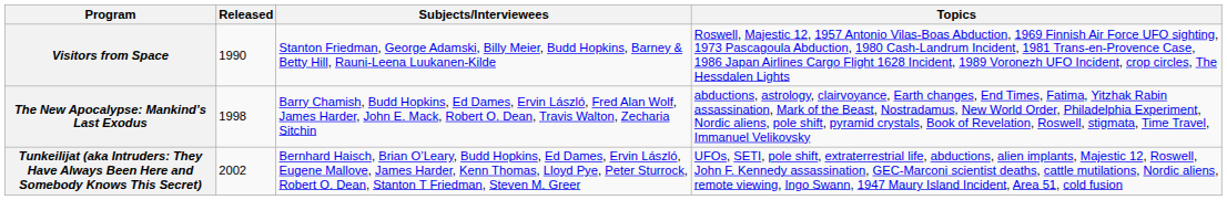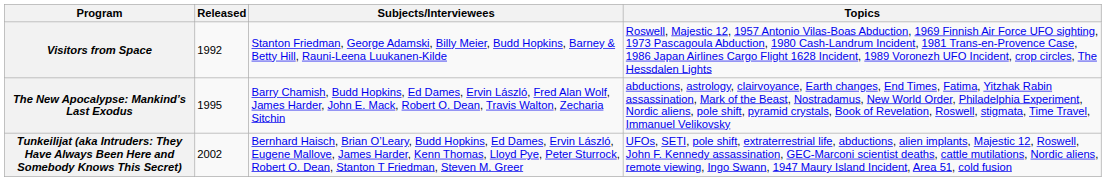 <table class="wikitable">
 <tr>
 <th>Program</th>
 <th>Released</th>
 <th>Subjects/Interviewees</th>
 <th>Topics</th>
 </tr>
 <tr>
 <th><strong><em>Visitors from Space</em></strong></th>
-<td>1990</td>
+<td>1992</td>
 <td><a href='#'>Stanton Friedman</a>, <a href='#'>George Adamski</a>, <a href='#'>Billy Meier</a>, <a href='#'>Budd Hopkins</a>, <a href='#'>Barney & Betty Hill</a>, <a href='#'>Rauni-Leena Luukanen-Kilde</a></td>
 <td><a href='#'>Roswell</a>, <a href='#'>Majestic 12</a>, <a href='#'>1957 Antonio Vilas-Boas Abduction</a>, <a href='#'>1969 Finnish Air Force UFO sighting</a>, <a href='#'>1973 Pascagoula Abduction</a>, <a href='#'>1980 Cash-Landrum Incident</a>, <a href='#'>1981 Trans-en-Provence Case</a>, <a href='#'>1986 Japan Airlines Cargo Flight 1628 Incident</a>, <a href='#'>1989 Voronezh UFO Incident</a>, <a href='#'>crop circles</a>, <a href='#'>The Hessdalen Lights</a></td>
 </tr>
 <tr>
 <th><em>The New Apocalypse: Mankind’s Last Exodus</em></th>
-<td>1998</td>
+<td>1995</td>
 <td><a href='#'>Barry Chamish</a>, <a href='#'>Budd Hopkins</a>, <a href='#'>Ed Dames</a>, <a href='#'>Ervin László</a>, <a href='#'>Fred Alan Wolf</a>, <a href='#'>James Harder</a>, <a href='#'>John E. Mack</a>, <a href='#'>Robert O. Dean</a>, <a href='#'>Travis Walton</a>, <a href='#'>Zecharia Sitchin</a></td>
 <td><a href='#'>abductions</a>, <a href='#'>astrology</a>, <a href='#'>clairvoyance</a>, <a href='#'>Earth changes</a>, <a href='#'>End Times</a>, <a href='#'>Fatima</a>, <a href='#'>Yitzhak Rabin assassination</a>, <a href='#'>Mark of the Beast</a>, <a href='#'>Nostradamus</a>, <a href='#'>New World Order</a>, <a href='#'>Philadelphia Experiment</a>, <a href='#'>Nordic aliens</a>, <a href='#'>pole shift</a>, <a href='#'>pyramid crystals</a>, <a href='#'>Book of Revelation</a>, <a href='#'>Roswell</a>, <a href='#'>stigmata</a>, <a href='#'>Time Travel</a>, <a href='#'>Immanuel Velikovsky</a></td>
 </tr>
 <tr>
 <th><strong><em>Tunkeilijat<em> (aka Intruders: They Have Always Been Here and Somebody Knows This Secret)<strong></th>
 <td>2002</td>
 <td><a href='#'>Bernhard Haisch</a>, <a href='#'>Brian O’Leary</a>, <a href='#'>Budd Hopkins</a>, <a href='#'>Ed Dames</a>, <a href='#'>Ervin László</a>, <a href='#'>Eugene Mallove</a>, <a href='#'>James Harder</a>, <a href='#'>Kenn Thomas</a>, <a href='#'>Lloyd Pye</a>, <a href='#'>Peter Sturrock</a>, <a href='#'>Robert O. Dean</a>, <a href='#'>Stanton T Friedman</a>, <a href='#'>Steven M. Greer</a></td>
 <td><a href='#'>UFOs</a>, <a href='#'>SETI</a>, <a href='#'>pole shift</a>, <a href='#'>extraterrestrial life</a>, <a href='#'>abductions</a>, <a href='#'>alien implants</a>, <a href='#'>Majestic 12</a>, <a href='#'>Roswell</a>, <a href='#'>John F. Kennedy assassination</a>, <a href='#'>GEC-Marconi scientist deaths</a>, <a href='#'>cattle mutilations</a>, <a href='#'>Nordic aliens</a>, <a href='#'>remote viewing</a>, <a href='#'>Ingo Swann</a>, <a href='#'>1947 Maury Island Incident</a>, <a href='#'>Area 51</a>, <a href='#'>cold fusion</a></td>
 </tr>
 </table>
